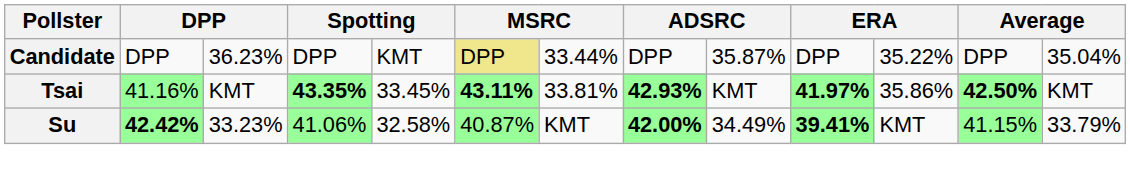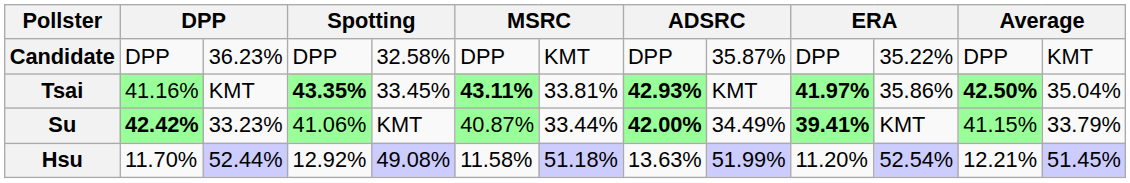 <table class="wikitable">
 <tr>
 <th>Pollster</th>
 <th colspan="2">DPP</th>
 <th colspan="2">Spotting</th>
 <th colspan="2">MSRC</th>
 <th colspan="2">ADSRC</th>
 <th colspan="2">ERA</th>
 <th colspan="2">Average</th>
 </tr>
 <tr>
 <th>Candidate</th>
 <td>DPP</td>
 <td>36.23%</td>
 <td>DPP</td>
+<td>32.58%</td>
+<td>DPP</td>
 <td>KMT</td>
-<td style="background: khaki;">DPP</td>
-<td>33.44%</td>
 <td>DPP</td>
 <td>35.87%</td>
 <td>DPP</td>
 <td>35.22%</td>
 <td>DPP</td>
-<td>35.04%</td>
+<td>KMT</td>
 </tr>
 <tr>
 <th>Tsai</th>
 <td bgcolor=#99FF99>41.16%</td>
 <td>KMT</td>
 <td bgcolor=#99FF99><strong>43.35%</strong></td>
 <td>33.45%</td>
 <td bgcolor=#99FF99><strong>43.11%</strong></td>
 <td>33.81%</td>
 <td bgcolor=#99FF99><strong>42.93%</strong></td>
 <td>KMT</td>
 <td bgcolor=#99FF99><strong>41.97%</strong></td>
 <td>35.86%</td>
 <td bgcolor=#99FF99><strong>42.50%</strong></td>
-<td>KMT</td>
+<td>35.04%</td>
 </tr>
 <tr>
 <th>Su</th>
 <td bgcolor=#99FF99><strong>42.42%</strong></td>
 <td>33.23%</td>
 <td bgcolor=#99FF99>41.06%</td>
-<td>32.58%</td>
+<td>KMT</td>
 <td bgcolor=#99FF99>40.87%</td>
-<td>KMT</td>
+<td>33.44%</td>
 <td bgcolor=#99FF99><strong>42.00%</strong></td>
 <td>34.49%</td>
 <td bgcolor=#99FF99><strong>39.41%</strong></td>
 <td>KMT</td>
 <td bgcolor=#99FF99>41.15%</td>
 <td>33.79%</td>
 </tr>
+<tr>
+<th>Hsu</th>
+<td>11.70%</td>
+<td bgcolor=#CCCCFF>52.44%</td>
+<td>12.92%</td>
+<td bgcolor=#CCCCFF>49.08%</td>
+<td>11.58%</td>
+<td bgcolor=#CCCCFF>51.18%</td>
+<td>13.63%</td>
+<td bgcolor=#CCCCFF>51.99%</td>
+<td>11.20%</td>
+<td bgcolor=#CCCCFF>52.54%</td>
+<td>12.21%</td>
+<td bgcolor=#CCCCFF>51.45%</td>
+</tr>
 </table>
